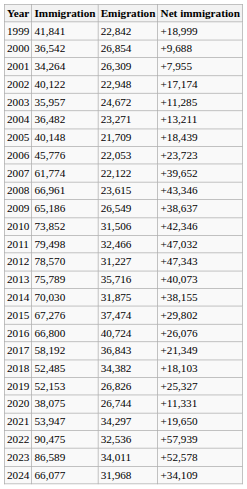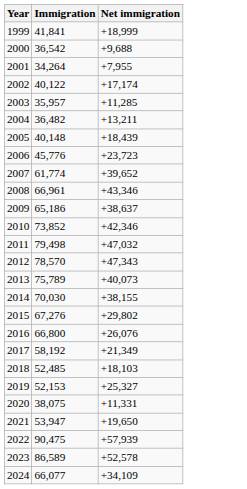 <table class="wikitable sortable">
 <tr>
 <th>Year</th>
 <th>Immigration</th>
-<th>Emigration</th>
 <th>Net immigration</th>
 </tr>
 <tr>
 <td>1999</td>
 <td>41,841</td>
-<td>22,842</td>
 <td>+18,999</td>
 </tr>
 <tr>
 <td>2000</td>
 <td>36,542</td>
-<td>26,854</td>
 <td>+9,688</td>
 </tr>
 <tr>
 <td>2001</td>
 <td>34,264</td>
-<td>26,309</td>
 <td>+7,955</td>
 </tr>
 <tr>
 <td>2002</td>
 <td>40,122</td>
-<td>22,948</td>
 <td>+17,174</td>
 </tr>
 <tr>
 <td>2003</td>
 <td>35,957</td>
-<td>24,672</td>
 <td>+11,285</td>
 </tr>
 <tr>
 <td>2004</td>
 <td>36,482</td>
-<td>23,271</td>
 <td>+13,211</td>
 </tr>
 <tr>
 <td>2005</td>
 <td>40,148</td>
-<td>21,709</td>
 <td>+18,439</td>
 </tr>
 <tr>
 <td>2006</td>
 <td>45,776</td>
-<td>22,053</td>
 <td>+23,723</td>
 </tr>
 <tr>
 <td>2007</td>
 <td>61,774</td>
-<td>22,122</td>
 <td>+39,652</td>
 </tr>
 <tr>
 <td>2008</td>
 <td>66,961</td>
-<td>23,615</td>
 <td>+43,346</td>
 </tr>
 <tr>
 <td>2009</td>
 <td>65,186</td>
-<td>26,549</td>
 <td>+38,637</td>
 </tr>
 <tr>
 <td>2010</td>
 <td>73,852</td>
-<td>31,506</td>
 <td>+42,346</td>
 </tr>
 <tr>
 <td>2011</td>
 <td>79,498</td>
-<td>32,466</td>
 <td>+47,032</td>
 </tr>
 <tr>
 <td>2012</td>
 <td>78,570</td>
-<td>31,227</td>
 <td>+47,343</td>
 </tr>
 <tr>
 <td>2013</td>
 <td>75,789</td>
-<td>35,716</td>
 <td>+40,073</td>
 </tr>
 <tr>
 <td>2014</td>
 <td>70,030</td>
-<td>31,875</td>
 <td>+38,155</td>
 </tr>
 <tr>
 <td>2015</td>
 <td>67,276</td>
-<td>37,474</td>
 <td>+29,802</td>
 </tr>
 <tr>
 <td>2016</td>
 <td>66,800</td>
-<td>40,724</td>
 <td>+26,076</td>
 </tr>
 <tr>
 <td>2017</td>
 <td>58,192</td>
-<td>36,843</td>
 <td>+21,349</td>
 </tr>
 <tr>
 <td>2018</td>
 <td>52,485</td>
-<td>34,382</td>
 <td>+18,103</td>
 </tr>
 <tr>
 <td>2019</td>
 <td>52,153</td>
-<td>26,826</td>
 <td>+25,327</td>
 </tr>
 <tr>
 <td>2020</td>
 <td>38,075</td>
-<td>26,744</td>
 <td>+11,331</td>
 </tr>
 <tr>
 <td>2021</td>
 <td>53,947</td>
-<td>34,297</td>
 <td>+19,650</td>
 </tr>
 <tr>
 <td>2022</td>
 <td>90,475</td>
-<td>32,536</td>
 <td>+57,939</td>
 </tr>
 <tr>
 <td>2023</td>
 <td>86,589</td>
-<td>34,011</td>
 <td>+52,578</td>
 </tr>
 <tr>
 <td>2024</td>
 <td>66,077</td>
-<td>31,968</td>
 <td>+34,109</td>
 </tr>
 </table>
